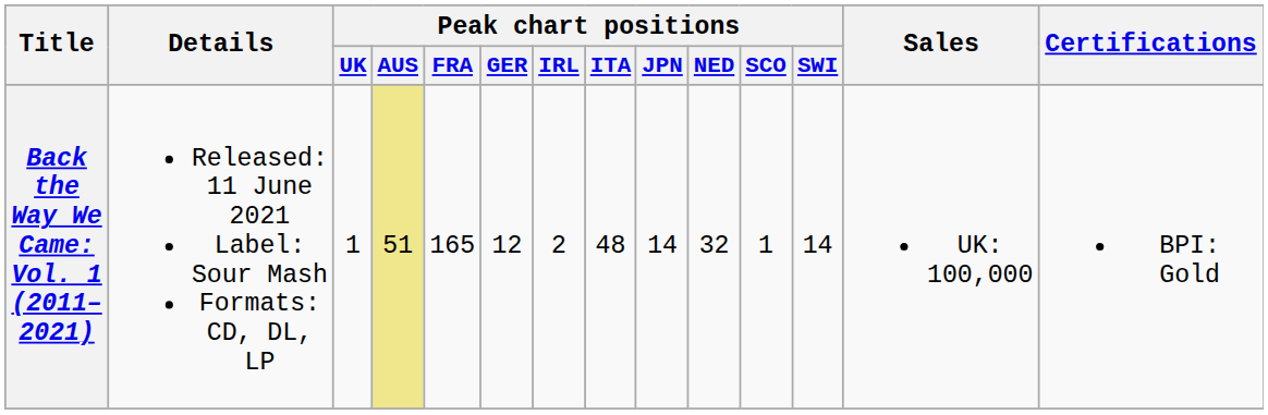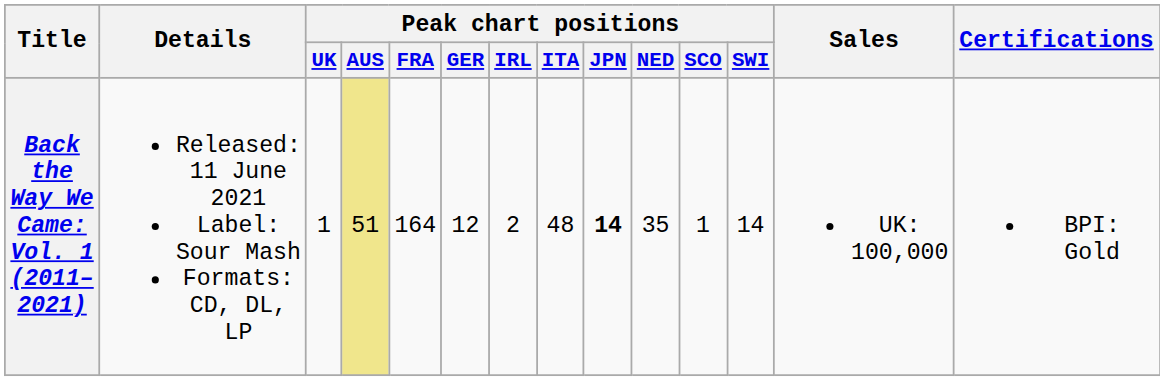 <table class="wikitable plainrowheaders" style="text-align:center;">
 <tr>
 <th scope="col" rowspan="2" style="width:18em;">Title</th>
 <th scope="col" rowspan="2" style="width:18em;">Details</th>
 <th scope="col" colspan="10">Peak chart positions</th>
 <th scope="col" rowspan="2" style="width:9em;">Sales</th>
 <th scope="col" rowspan="2" style="width:11em;"><a href='#'>Certifications</a></th>
 </tr>
 <tr>
 <th scope="col" style="width:3em;font-size:90%;"><a href='#'>UK</a><br></th>
 <th scope="col" style="width:3em;font-size:90%;"><a href='#'>AUS</a><br></th>
 <th scope="col" style="width:3em;font-size:90%;"><a href='#'>FRA</a><br></th>
 <th scope="col" style="width:3em;font-size:90%;"><a href='#'>GER</a><br></th>
 <th scope="col" style="width:3em;font-size:90%;"><a href='#'>IRL</a><br></th>
 <th scope="col" style="width:3em;font-size:90%;"><a href='#'>ITA</a><br></th>
 <th scope="col" style="width:3em;font-size:90%;"><a href='#'>JPN</a><br></th>
 <th scope="col" style="width:3em;font-size:90%;"><a href='#'>NED</a><br></th>
 <th scope="col" style="width:3em;font-size:90%;"><a href='#'>SCO</a><br></th>
 <th scope="col" style="width:3em;font-size:90%;"><a href='#'>SWI</a><br></th>
 </tr>
 <tr>
 <th scope="row"><em><a href='#'>Back the Way We Came: Vol. 1 (2011–2021)</a></em></th>
 <td><br><ul><li>Released: 11 June 2021</li><li>Label: Sour Mash</li><li>Formats: CD, DL, LP</li></ul></td>
 <td>1</td>
 <td style="background: khaki;">51</td>
-<td>165</td>
+<td>164</td>
 <td>12</td>
 <td>2</td>
 <td>48</td>
-<td>14</td>
-<td>32</td>
+<td><strong>14</strong></td>
+<td>35</td>
 <td>1</td>
 <td>14</td>
 <td><br><ul><li>UK: 100,000</li></ul></td>
 <td><br><ul><li>BPI: Gold</li></ul></td>
 </tr>
 </table>
